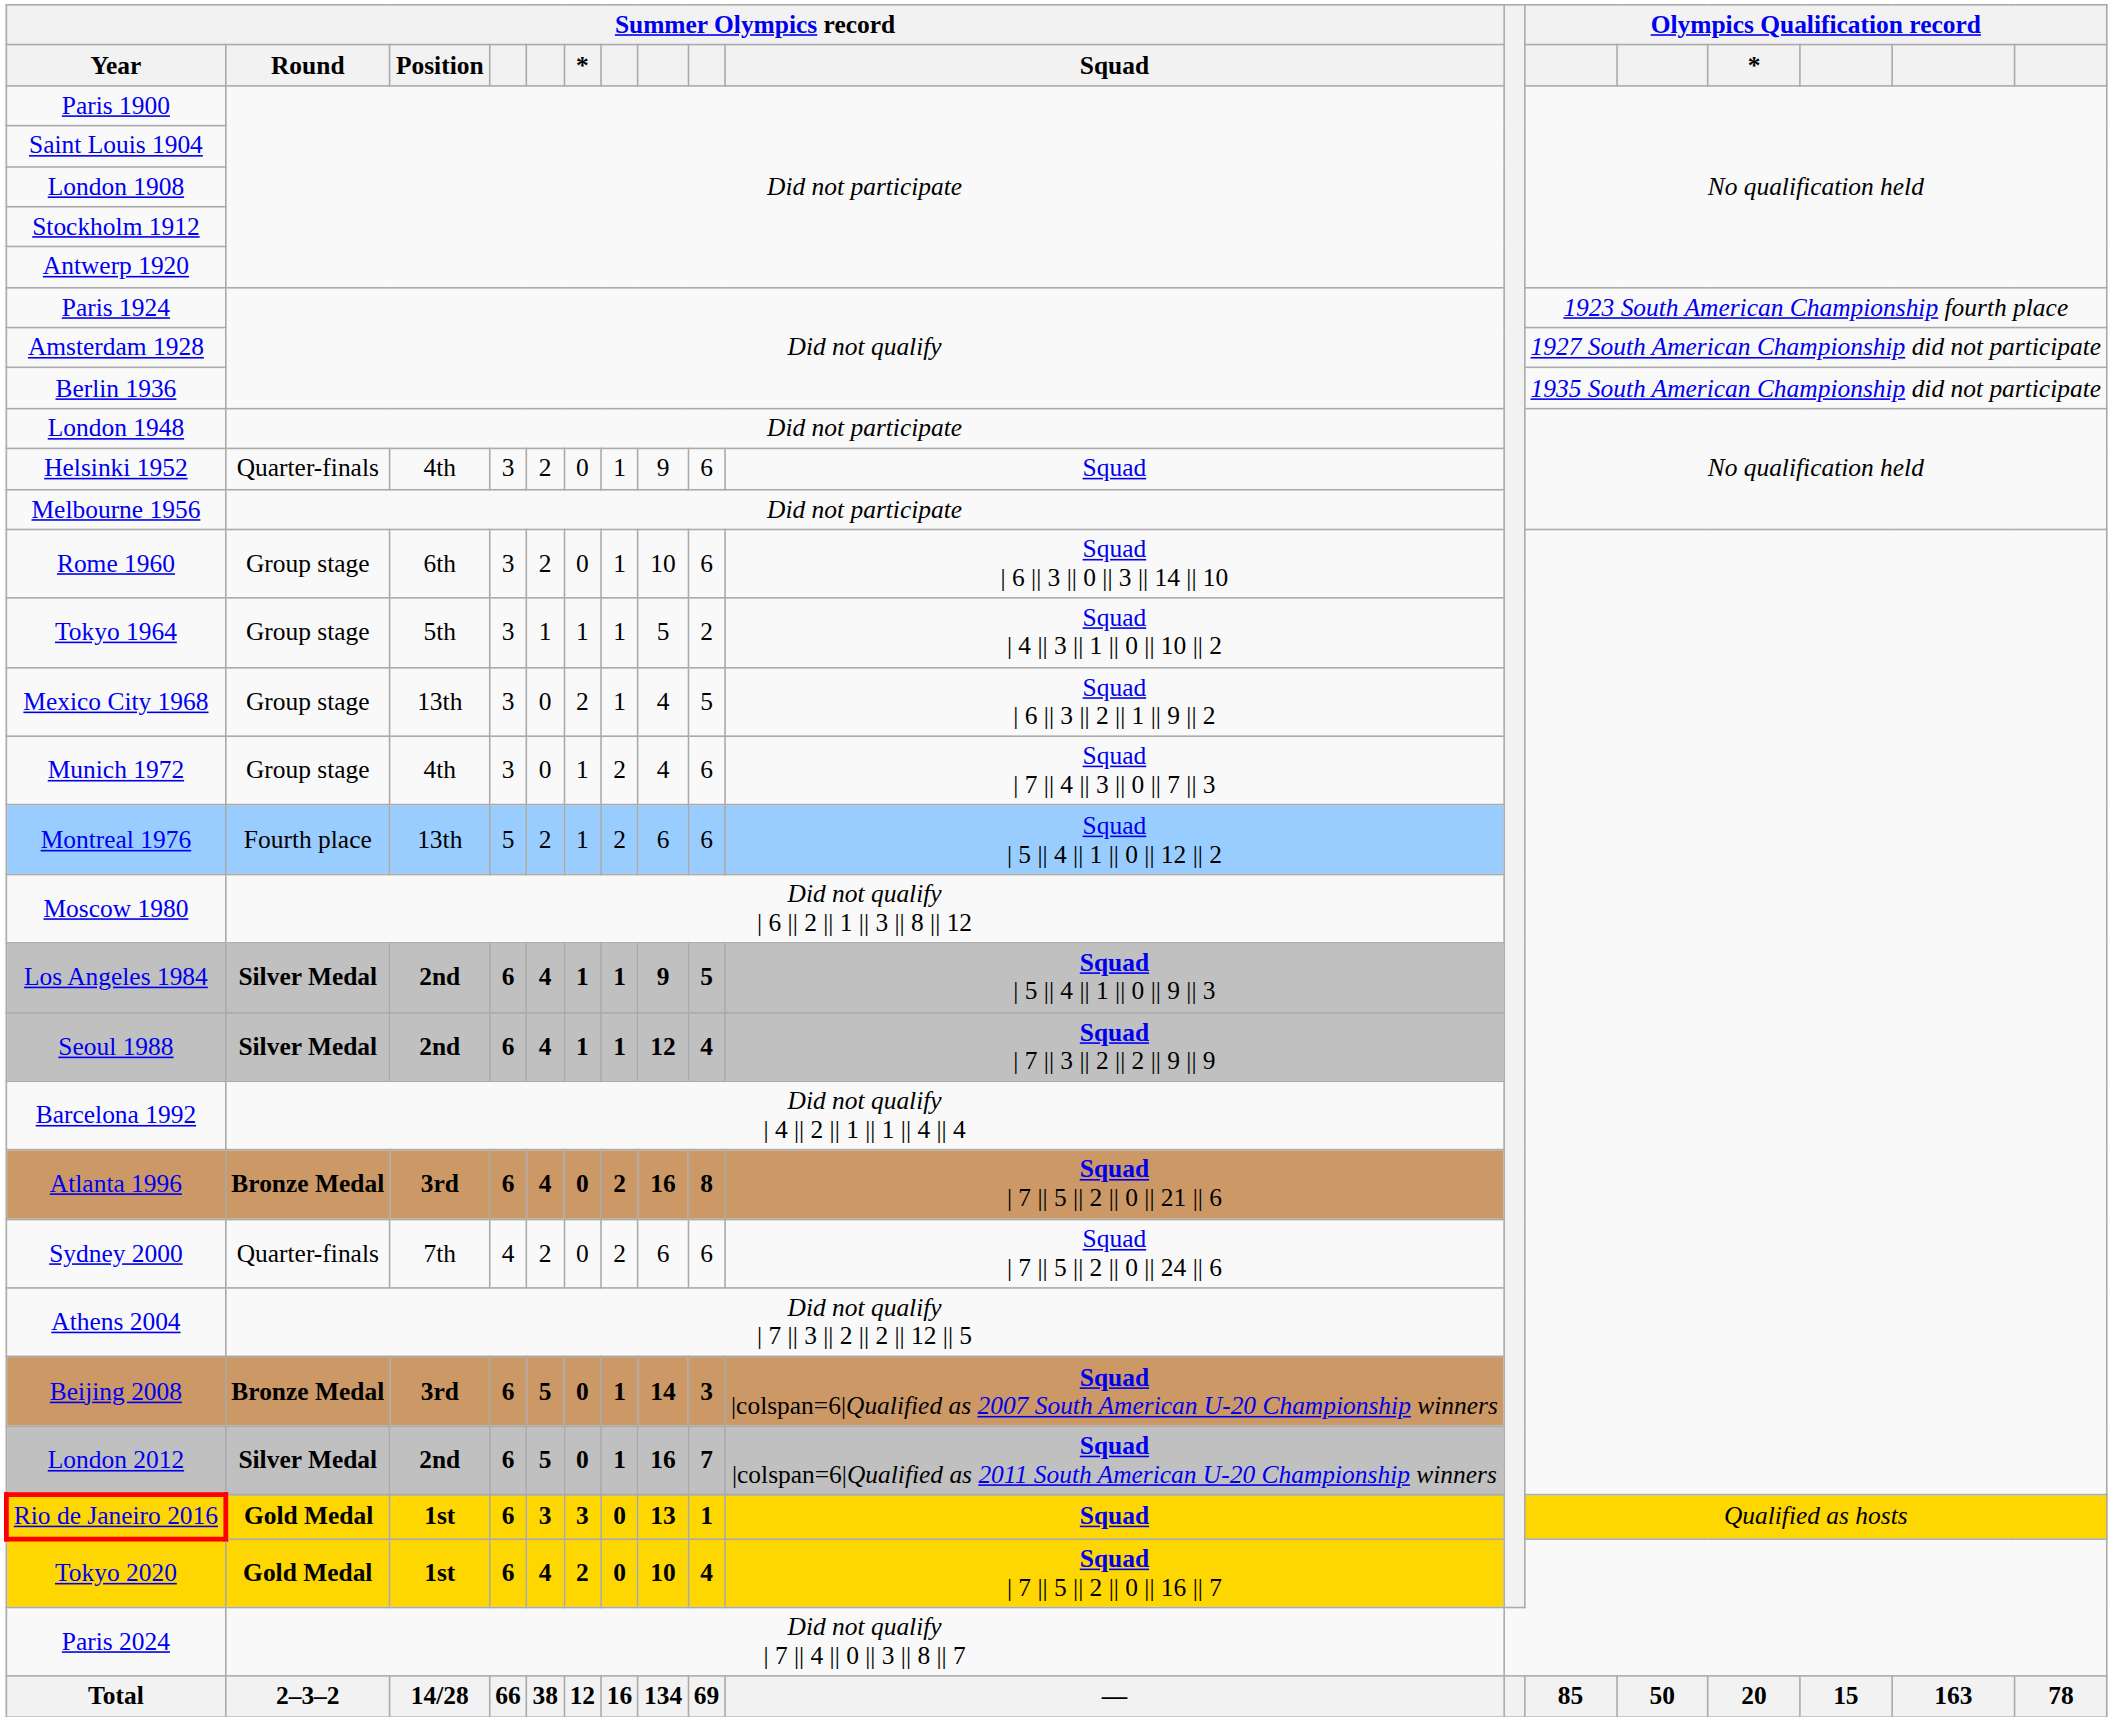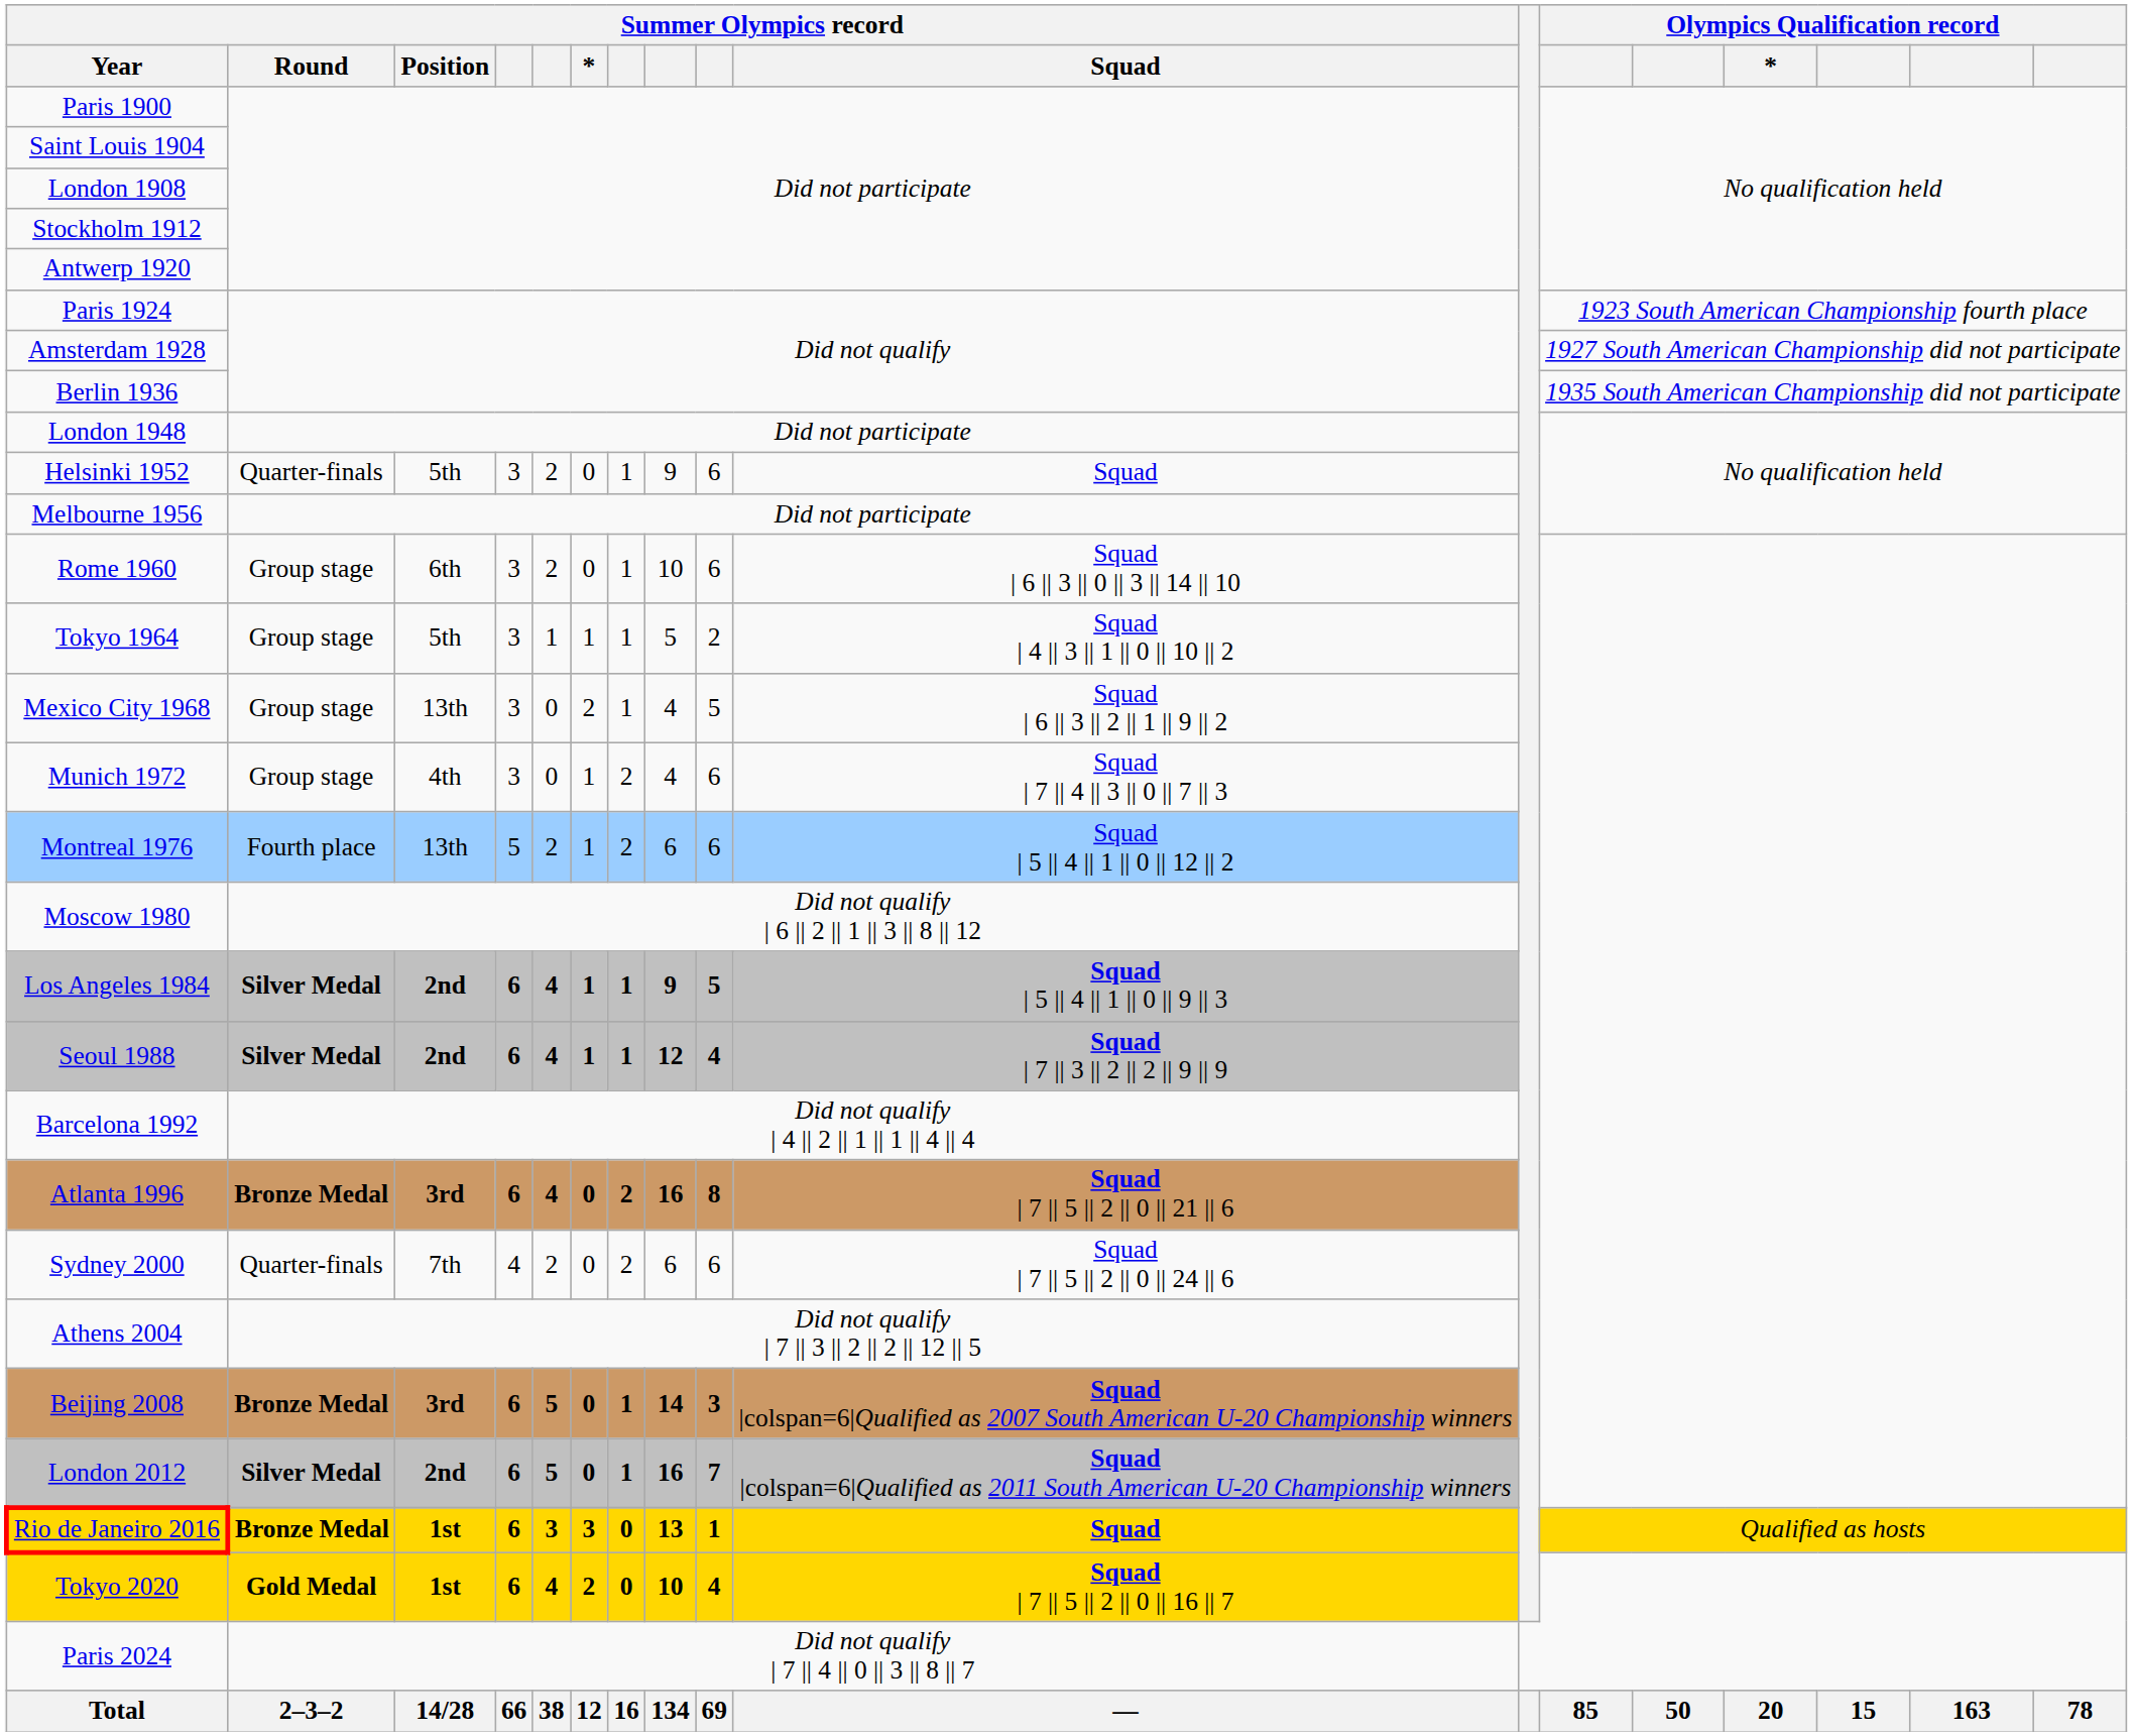 <table class="wikitable" style="text-align: center;">
 <tr>
 <th colspan=10><a href='#'>Summer Olympics</a> record</th>
 <th width=1% rowspan=30></th>
 <th colspan=6><a href='#'>Olympics Qualification record</a></th>
 </tr>
 <tr>
 <th>Year</th>
 <th>Round</th>
 <th>Position</th>
 <th></th>
 <th></th>
 <th>*</th>
 <th></th>
 <th></th>
 <th></th>
 <th>Squad</th>
 <th></th>
 <th></th>
 <th>*</th>
 <th></th>
 <th></th>
 <th></th>
 </tr>
 <tr>
 <td> <a href='#'>Paris 1900</a></td>
 <td rowspan=5 colspan=9><em>Did not participate</em></td>
 <td rowspan=5 colspan=7><em>No qualification held</em></td>
 </tr>
 <tr>
 <td> <a href='#'>Saint Louis 1904</a></td>
 </tr>
 <tr>
 <td> <a href='#'>London 1908</a></td>
 </tr>
 <tr>
 <td> <a href='#'>Stockholm 1912</a></td>
 </tr>
 <tr>
 <td> <a href='#'>Antwerp 1920</a></td>
 </tr>
 <tr>
 <td> <a href='#'>Paris 1924</a></td>
 <td rowspan=3 colspan=9><em>Did not qualify</em></td>
 <td colspan=6><em><a href='#'>1923 South American Championship</a> fourth place</em></td>
 </tr>
 <tr>
 <td> <a href='#'>Amsterdam 1928</a></td>
 <td colspan=7><em><a href='#'>1927 South American Championship</a> did not participate</em></td>
 </tr>
 <tr>
 <td> <a href='#'>Berlin 1936</a></td>
 <td colspan=7><em><a href='#'>1935 South American Championship</a> did not participate</em></td>
 </tr>
 <tr>
 <td> <a href='#'>London 1948</a></td>
 <td colspan=9><em>Did not participate</em></td>
 <td rowspan=3 colspan=6><em>No qualification held</em></td>
 </tr>
 <tr>
 <td> <a href='#'>Helsinki 1952</a></td>
 <td>Quarter-finals</td>
-<td>4th</td>
+<td>5th</td>
 <td>3</td>
 <td>2</td>
 <td>0</td>
 <td>1</td>
 <td>9</td>
 <td>6</td>
 <td><a href='#'>Squad</a></td>
 </tr>
 <tr>
 <td> <a href='#'>Melbourne 1956</a></td>
 <td colspan=9><em>Did not participate</em></td>
 </tr>
 <tr>
 <td> <a href='#'>Rome 1960</a></td>
 <td>Group stage</td>
 <td>6th</td>
 <td>3</td>
 <td>2</td>
 <td>0</td>
 <td>1</td>
 <td>10</td>
 <td>6</td>
 <td><a href='#'>Squad</a><br>| 6 || 3 || 0 || 3 || 14 || 10</td>
 </tr>
 <tr>
 <td> <a href='#'>Tokyo 1964</a></td>
 <td>Group stage</td>
 <td>5th</td>
 <td>3</td>
 <td>1</td>
 <td>1</td>
 <td>1</td>
 <td>5</td>
 <td>2</td>
 <td><a href='#'>Squad</a><br>| 4 || 3 || 1 || 0 || 10 || 2</td>
 </tr>
 <tr>
 <td> <a href='#'>Mexico City 1968</a></td>
 <td>Group stage</td>
 <td>13th</td>
 <td>3</td>
 <td>0</td>
 <td>2</td>
 <td>1</td>
 <td>4</td>
 <td>5</td>
 <td><a href='#'>Squad</a><br>| 6 || 3 || 2 || 1 || 9 || 2</td>
 </tr>
 <tr>
 <td> <a href='#'>Munich 1972</a></td>
 <td>Group stage</td>
 <td>4th</td>
 <td>3</td>
 <td>0</td>
 <td>1</td>
 <td>2</td>
 <td>4</td>
 <td>6</td>
 <td><a href='#'>Squad</a><br>| 7 || 4 || 3 || 0 || 7 || 3</td>
 </tr>
 <tr style="background:#9acdff;">
 <td> <a href='#'>Montreal 1976</a></td>
 <td>Fourth place</td>
 <td>13th</td>
 <td>5</td>
 <td>2</td>
 <td>1</td>
 <td>2</td>
 <td>6</td>
 <td>6</td>
 <td><a href='#'>Squad</a><br>| 5 || 4 || 1 || 0 || 12 || 2</td>
 </tr>
 <tr>
 <td> <a href='#'>Moscow 1980</a></td>
 <td colspan=9><em>Did not qualify</em><br>| 6 || 2 || 1 || 3 || 8 || 12</td>
 </tr>
 <tr style="background:Silver;">
 <td> <a href='#'>Los Angeles 1984</a></td>
 <td><strong>Silver Medal</strong></td>
 <td><strong>2nd</strong></td>
 <td><strong>6</strong></td>
 <td><strong>4</strong></td>
 <td><strong>1</strong></td>
 <td><strong>1</strong></td>
 <td><strong>9</strong></td>
 <td><strong>5</strong></td>
 <td><strong><a href='#'>Squad</a></strong><br>| 5 || 4 || 1 || 0 || 9 || 3</td>
 </tr>
 <tr style="background:Silver;">
 <td> <a href='#'>Seoul 1988</a></td>
 <td><strong>Silver Medal</strong></td>
 <td><strong>2nd</strong></td>
 <td><strong>6</strong></td>
 <td><strong>4</strong></td>
 <td><strong>1</strong></td>
 <td><strong>1</strong></td>
 <td><strong>12</strong></td>
 <td><strong>4</strong></td>
 <td><strong><a href='#'>Squad</a></strong><br>| 7 || 3 || 2 || 2 || 9 || 9</td>
 </tr>
 <tr>
 <td> <a href='#'>Barcelona 1992</a></td>
 <td colspan=9><em>Did not qualify</em><br>| 4 || 2 || 1 || 1 || 4 || 4</td>
 </tr>
 <tr style="background:#c96;">
 <td> <a href='#'>Atlanta 1996</a></td>
 <td><strong>Bronze Medal</strong></td>
 <td><strong>3rd</strong></td>
 <td><strong>6</strong></td>
 <td><strong>4</strong></td>
 <td><strong>0</strong></td>
 <td><strong>2</strong></td>
 <td><strong>16</strong></td>
 <td><strong>8</strong></td>
 <td><strong><a href='#'>Squad</a></strong><br>| 7 || 5 || 2 || 0 || 21 || 6</td>
 </tr>
 <tr>
 <td> <a href='#'>Sydney 2000</a></td>
 <td>Quarter-finals</td>
 <td>7th</td>
 <td>4</td>
 <td>2</td>
 <td>0</td>
 <td>2</td>
 <td>6</td>
 <td>6</td>
 <td><a href='#'>Squad</a><br>| 7 || 5 || 2 || 0 || 24 || 6</td>
 </tr>
 <tr>
 <td> <a href='#'>Athens 2004</a></td>
 <td colspan=9><em>Did not qualify</em><br>| 7 || 3 || 2 || 2 || 12 || 5</td>
 </tr>
 <tr style="background:#c96;">
 <td> <a href='#'>Beijing 2008</a></td>
 <td><strong>Bronze Medal</strong></td>
 <td><strong>3rd</strong></td>
 <td><strong>6</strong></td>
 <td><strong>5</strong></td>
 <td><strong>0</strong></td>
 <td><strong>1</strong></td>
 <td><strong>14</strong></td>
 <td><strong>3</strong></td>
 <td><strong><a href='#'>Squad</a></strong><br>|colspan=6|<em>Qualified as <a href='#'>2007 South American U-20 Championship</a> winners</em></td>
 </tr>
 <tr style="background:Silver;">
 <td> <a href='#'>London 2012</a></td>
 <td><strong>Silver Medal</strong></td>
 <td><strong>2nd</strong></td>
 <td><strong>6</strong></td>
 <td><strong>5</strong></td>
 <td><strong>0</strong></td>
 <td><strong>1</strong></td>
 <td><strong>16</strong></td>
 <td><strong>7</strong></td>
 <td><strong><a href='#'>Squad</a></strong><br>|colspan=6|<em>Qualified as <a href='#'>2011 South American U-20 Championship</a> winners</em></td>
 </tr>
 <tr>
 </tr>
 <tr style="background:Gold;">
 <td style="border: 3px solid red"> <a href='#'>Rio de Janeiro 2016</a></td>
-<td><strong>Gold Medal</strong></td>
+<td><strong>Bronze Medal</strong></td>
 <td><strong>1st</strong></td>
 <td><strong>6</strong></td>
 <td><strong>3</strong></td>
 <td><strong>3</strong></td>
 <td><strong>0</strong></td>
 <td><strong>13</strong></td>
 <td><strong>1</strong></td>
 <td><strong><a href='#'>Squad</a></strong></td>
 <td colspan=6><em>Qualified as hosts</em></td>
 </tr>
 <tr style="background:Gold;">
 <td> <a href='#'>Tokyo 2020</a></td>
 <td><strong>Gold Medal</strong></td>
 <td><strong>1st</strong></td>
 <td><strong>6</strong></td>
 <td><strong>4</strong></td>
 <td><strong>2</strong></td>
 <td><strong>0</strong></td>
 <td><strong>10</strong></td>
 <td><strong>4</strong></td>
 <td><strong><a href='#'>Squad</a></strong><br>| 7 || 5 || 2 || 0 || 16 || 7</td>
 </tr>
 <tr>
 <td> <a href='#'>Paris 2024</a></td>
 <td colspan=9><em>Did not qualify</em><br>| 7 || 4 || 0 || 3 || 8 || 7</td>
 </tr>
 <tr>
 <th>Total</th>
 <th>2–3–2</th>
 <th>14/28</th>
 <th>66</th>
 <th>38</th>
 <th>12</th>
 <th>16</th>
 <th>134</th>
 <th>69</th>
 <th>—</th>
 <th></th>
 <th>85 </th>
 <th>50</th>
 <th>20</th>
 <th>15</th>
 <th>163</th>
 <th>78</th>
 </tr>
 </table>
